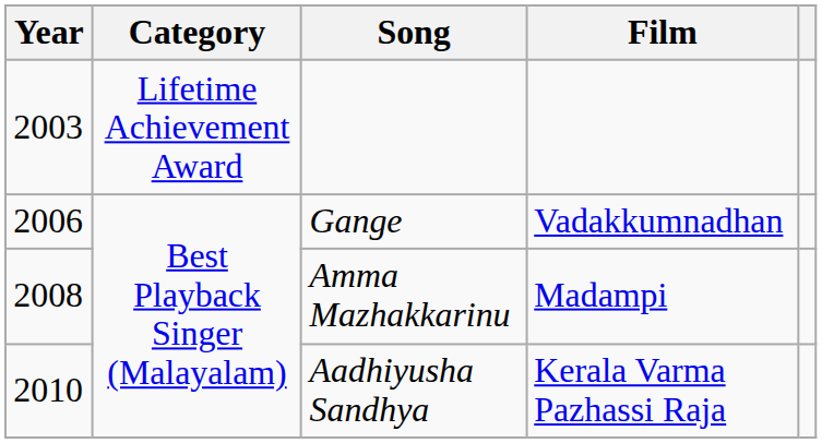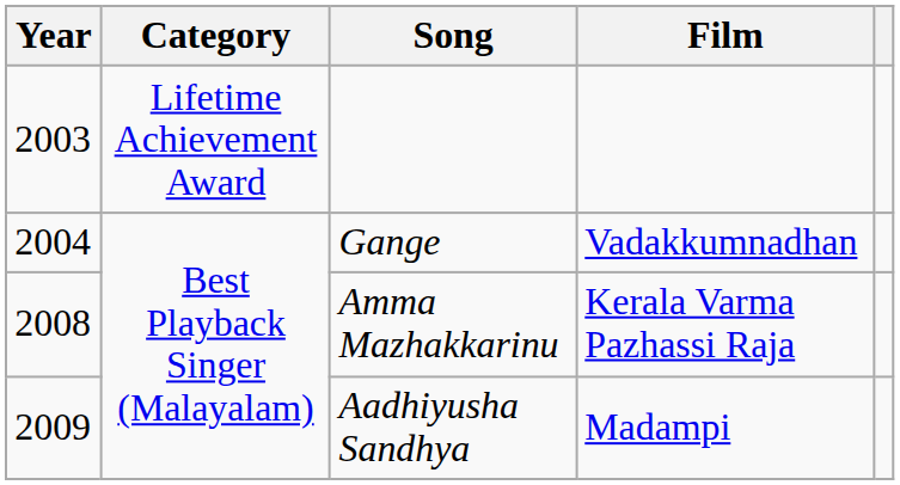 <table class="wikitable plainrowheaders" style="width:60%;">
 <tr>
 <th scope="col" style="width:1%;">Year</th>
 <th scope="col" style="width:5%;">Category</th>
 <th scope="col" style="width:5%;">Song</th>
 <th scope="col" style="width:5%;">Film</th>
 <th scope="col" style="width:1%;"></th>
 </tr>
 <tr>
 <td>2003</td>
 <td style="text-align: center;"><a href='#'>Lifetime Achievement Award</a></td>
 <td></td>
 <td></td>
 <td></td>
 </tr>
 <tr>
-<td>2006</td>
+<td>2004</td>
 <td rowspan="3" style="text-align: center;"><a href='#'>Best Playback Singer (Malayalam)</a></td>
 <td><em>Gange</em></td>
 <td><a href='#'>Vadakkumnadhan</a></td>
 <td></td>
 </tr>
 <tr>
 <td>2008</td>
 <td><em>Amma Mazhakkarinu</em></td>
+<td><a href='#'>Kerala Varma Pazhassi Raja</a></td>
+<td></td>
+</tr>
+<tr>
+<td>2009</td>
+<td><em>Aadhiyusha Sandhya</em></td>
 <td><a href='#'>Madampi</a></td>
 <td></td>
 </tr>
-<tr>
-<td>2010</td>
-<td><em>Aadhiyusha Sandhya</em></td>
-<td><a href='#'>Kerala Varma Pazhassi Raja</a></td>
-<td></td>
-</tr>
 </table>
